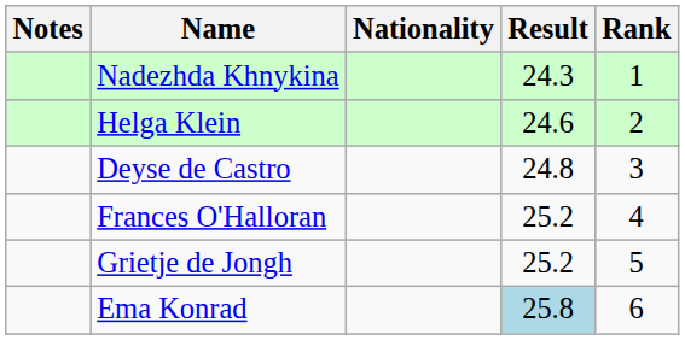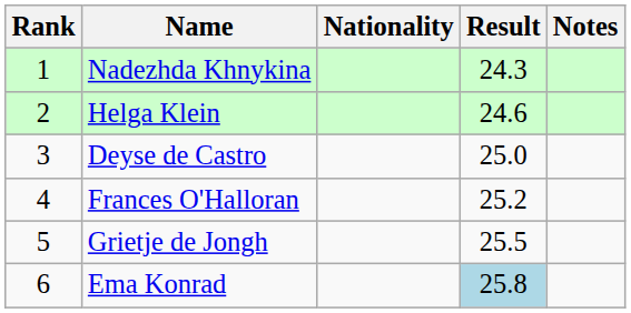 <table class="wikitable sortable" style="text-align:center">
 <tr>
-<th>Notes</th>
+<th>Rank</th>
 <th>Name</th>
 <th>Nationality</th>
 <th>Result</th>
-<th>Rank</th>
+<th>Notes</th>
 </tr>
 <tr bgcolor=ccffcc>
-<td><strong></strong></td>
+<td>1</td>
 <td align="left"><a href='#'>Nadezhda Khnykina</a></td>
 <td align="left"></td>
 <td>24.3</td>
-<td>1</td>
+<td><strong></strong></td>
 </tr>
 <tr bgcolor=ccffcc>
-<td></td>
+<td>2</td>
 <td align="left"><a href='#'>Helga Klein</a></td>
 <td align="left"></td>
 <td>24.6</td>
-<td>2</td>
+<td></td>
 </tr>
 <tr>
-<td></td>
+<td>3</td>
 <td align="left"><a href='#'>Deyse de Castro</a></td>
 <td align="left"></td>
-<td>24.8</td>
-<td>3</td>
+<td>25.0</td>
+<td></td>
 </tr>
 <tr>
-<td></td>
+<td>4</td>
 <td align="left"><a href='#'>Frances O'Halloran</a></td>
 <td align="left"></td>
 <td>25.2</td>
-<td>4</td>
+<td></td>
 </tr>
 <tr>
-<td></td>
+<td>5</td>
 <td align="left"><a href='#'>Grietje de Jongh</a></td>
 <td align="left"></td>
-<td>25.2</td>
-<td>5</td>
+<td>25.5</td>
+<td></td>
 </tr>
 <tr>
-<td></td>
+<td>6</td>
 <td align="left"><a href='#'>Ema Konrad</a></td>
 <td align="left"></td>
 <td style="background: lightblue;">25.8</td>
-<td>6</td>
+<td></td>
 </tr>
 </table>
